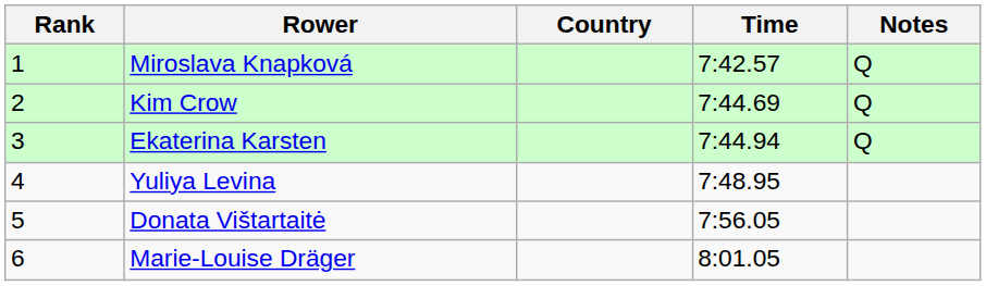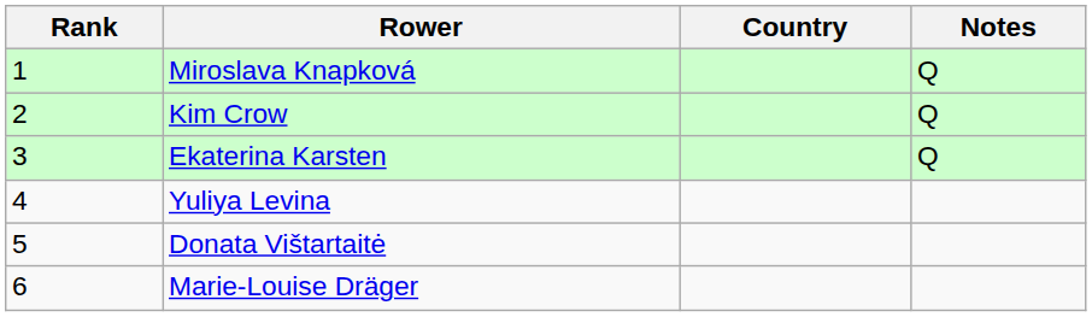 <table class="wikitable sortable" width=50%>
 <tr>
 <th>Rank</th>
 <th>Rower</th>
 <th>Country</th>
-<th>Time</th>
 <th>Notes</th>
 </tr>
 <tr bgcolor=ccffcc>
 <td>1</td>
 <td><a href='#'>Miroslava Knapková</a></td>
 <td></td>
-<td>7:42.57</td>
 <td>Q</td>
 </tr>
 <tr bgcolor=ccffcc>
 <td>2</td>
 <td><a href='#'>Kim Crow</a></td>
 <td></td>
-<td>7:44.69</td>
 <td>Q</td>
 </tr>
 <tr bgcolor=ccffcc>
 <td>3</td>
 <td><a href='#'>Ekaterina Karsten</a></td>
 <td></td>
-<td>7:44.94</td>
 <td>Q</td>
 </tr>
 <tr>
 <td>4</td>
 <td><a href='#'>Yuliya Levina</a></td>
 <td></td>
-<td>7:48.95</td>
 <td></td>
 </tr>
 <tr>
 <td>5</td>
 <td><a href='#'>Donata Vištartaitė</a></td>
 <td></td>
-<td>7:56.05</td>
 <td></td>
 </tr>
 <tr>
 <td>6</td>
 <td><a href='#'>Marie-Louise Dräger</a></td>
 <td></td>
-<td>8:01.05</td>
 <td></td>
 </tr>
 </table>
